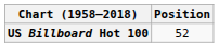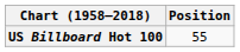 <table class="wikitable plainrowheaders">
 <tr>
 <th scope="col">Chart (1958–2018)</th>
 <th scope="col">Position</th>
 </tr>
 <tr>
 <th scope="row">US <em>Billboard</em> Hot 100</th>
-<td style="text-align:center;">52</td>
+<td style="text-align:center;">55</td>
 </tr>
 </table>
